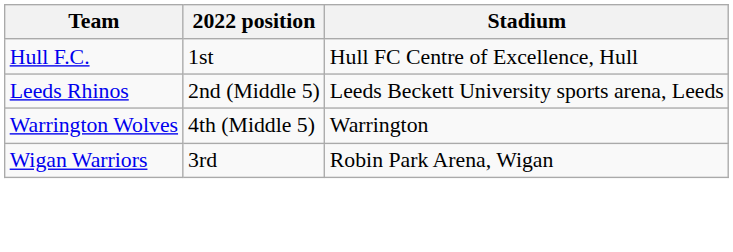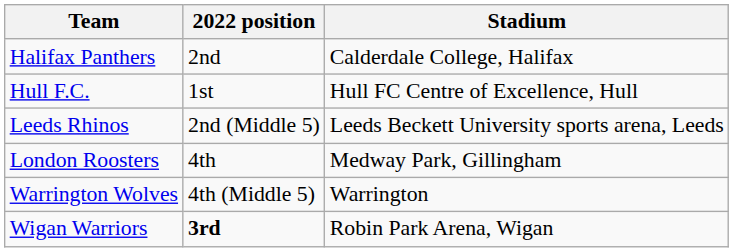 <table class="wikitable">
 <tr>
 <th>Team</th>
 <th>2022 position</th>
 <th>Stadium</th>
+</tr>
+<tr>
+<td><a href='#'>Halifax Panthers</a></td>
+<td>2nd</td>
+<td>Calderdale College, Halifax</td>
 </tr>
 <tr>
 <td><a href='#'>Hull F.C.</a></td>
 <td>1st</td>
 <td>Hull FC Centre of Excellence, Hull</td>
 </tr>
 <tr>
 <td><a href='#'>Leeds Rhinos</a></td>
 <td>2nd (Middle 5)</td>
 <td>Leeds Beckett University sports arena, Leeds</td>
 </tr>
 <tr>
+<td><a href='#'>London Roosters</a></td>
+<td>4th</td>
+<td>Medway Park, Gillingham</td>
+</tr>
+<tr>
 <td><a href='#'>Warrington Wolves</a></td>
 <td>4th (Middle 5)</td>
 <td>Warrington</td>
 </tr>
 <tr>
 <td><a href='#'>Wigan Warriors</a></td>
-<td>3rd</td>
+<td><strong>3rd</strong></td>
 <td>Robin Park Arena, Wigan</td>
 </tr>
 </table>
